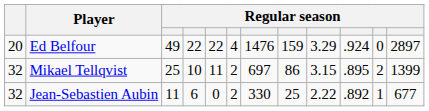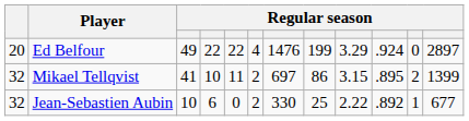 <table class="wikitable plainrowheaders" style="text-align:center;">
 <tr>
 <th scope="col" rowspan="2"></th>
 <th scope="col" rowspan="2">Player</th>
 <th scope=colgroup colspan=10>Regular season</th>
 </tr>
 <tr>
 <th scope="col"></th>
 <th scope="col"></th>
 <th scope="col"></th>
 <th scope="col"></th>
 <th scope="col"></th>
 <th scope="col"></th>
 <th scope="col"></th>
 <th scope="col"></th>
 <th scope="col"></th>
 <th scope="col"></th>
 </tr>
 <tr>
 <td scope="row">20</td>
 <td align="left"><a href='#'>Ed Belfour</a></td>
 <td>49</td>
 <td>22</td>
 <td>22</td>
 <td>4</td>
 <td>1476</td>
-<td>159</td>
+<td>199</td>
 <td>3.29</td>
 <td>.924</td>
 <td>0</td>
 <td>2897</td>
 </tr>
 <tr>
 <td scope="row">32</td>
 <td align="left"><a href='#'>Mikael Tellqvist</a></td>
-<td>25</td>
+<td>41</td>
 <td>10</td>
 <td>11</td>
 <td>2</td>
 <td>697</td>
 <td>86</td>
 <td>3.15</td>
 <td>.895</td>
 <td>2</td>
 <td>1399</td>
 </tr>
 <tr>
 <td scope="row">32</td>
 <td align="left"><a href='#'>Jean-Sebastien Aubin</a></td>
-<td>11</td>
+<td>10</td>
 <td>6</td>
 <td>0</td>
 <td>2</td>
 <td>330</td>
 <td>25</td>
 <td>2.22</td>
 <td>.892</td>
 <td>1</td>
 <td>677</td>
 </tr>
 </table>
